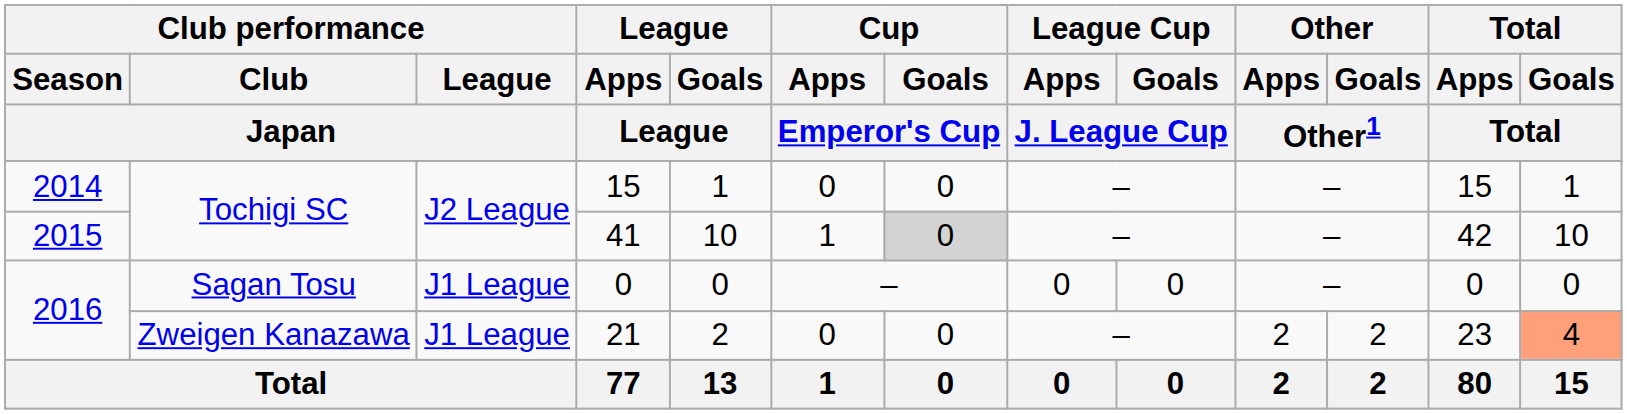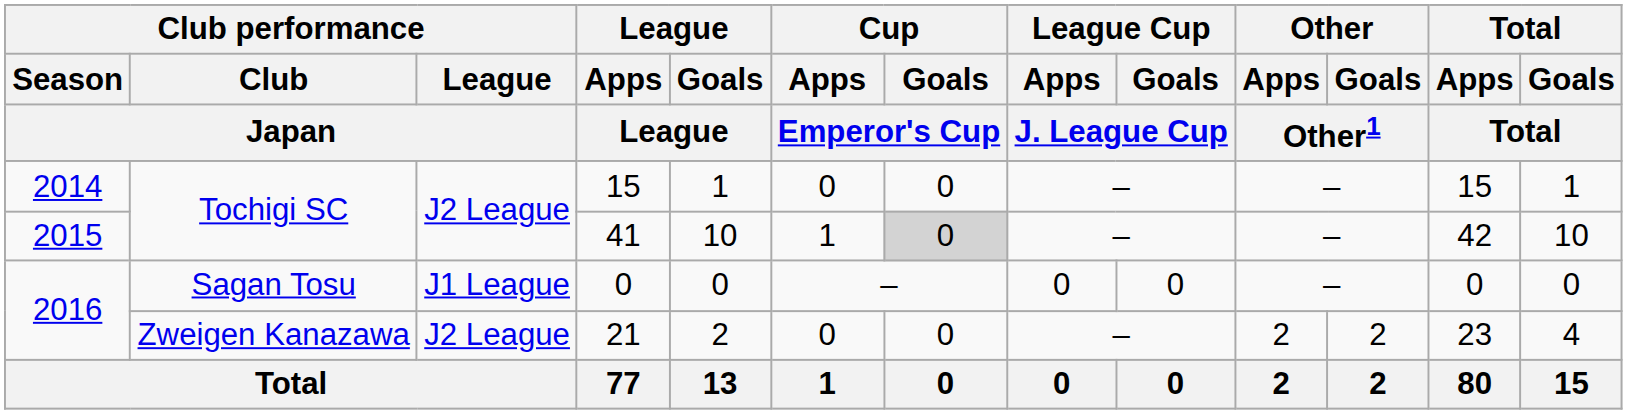 <table class="wikitable" style="text-align:center;">
 <tr>
 <th colspan=3>Club performance</th>
 <th colspan=2>League</th>
 <th colspan=2>Cup</th>
 <th colspan=2>League Cup</th>
 <th colspan=2>Other</th>
 <th colspan=2>Total</th>
 </tr>
 <tr>
 <th>Season</th>
 <th>Club</th>
 <th>League</th>
 <th>Apps</th>
 <th>Goals</th>
 <th>Apps</th>
 <th>Goals</th>
 <th>Apps</th>
 <th>Goals</th>
 <th>Apps</th>
 <th>Goals</th>
 <th>Apps</th>
 <th>Goals</th>
 </tr>
 <tr>
 <th colspan=3>Japan</th>
 <th colspan=2>League</th>
 <th colspan=2><a href='#'>Emperor's Cup</a></th>
 <th colspan=2><a href='#'>J. League Cup</a></th>
 <th colspan="2">Other<sup><a href='#'>1</a></sup></th>
 <th colspan=2>Total</th>
 </tr>
 <tr>
 <td><a href='#'>2014</a></td>
 <td rowspan="2"><a href='#'>Tochigi SC</a></td>
 <td rowspan="2"><a href='#'>J2 League</a></td>
 <td>15</td>
 <td>1</td>
 <td>0</td>
 <td>0</td>
 <td colspan="2">–</td>
 <td colspan="2">–</td>
 <td>15</td>
 <td>1</td>
 </tr>
 <tr>
 <td><a href='#'>2015</a></td>
 <td>41</td>
 <td>10</td>
 <td>1</td>
 <td style="background: lightgrey;">0</td>
 <td colspan="2">–</td>
 <td colspan="2">–</td>
 <td>42</td>
 <td>10</td>
 </tr>
 <tr>
 <td rowspan="2"><a href='#'>2016</a></td>
 <td><a href='#'>Sagan Tosu</a></td>
 <td><a href='#'>J1 League</a></td>
 <td>0</td>
 <td>0</td>
 <td colspan="2">–</td>
 <td>0</td>
 <td>0</td>
 <td colspan="2">–</td>
 <td>0</td>
 <td>0</td>
 </tr>
 <tr>
 <td rowspan="1"><a href='#'>Zweigen Kanazawa</a></td>
-<td><a href='#'>J1 League</a></td>
+<td rowspan="1"><a href='#'>J2 League</a></td>
 <td>21</td>
 <td>2</td>
 <td>0</td>
 <td>0</td>
 <td colspan="2">–</td>
 <td>2</td>
 <td>2</td>
 <td>23</td>
-<td style="background: lightsalmon;">4</td>
+<td>4</td>
 </tr>
 <tr>
 <th colspan=3>Total</th>
 <th>77</th>
 <th>13</th>
 <th>1</th>
 <th>0</th>
 <th>0</th>
 <th>0</th>
 <th>2</th>
 <th>2</th>
 <th>80</th>
 <th>15</th>
 </tr>
 </table>
